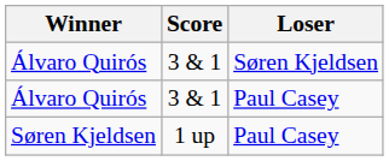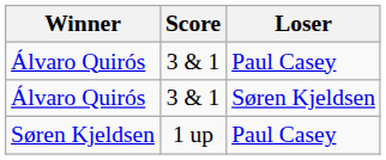 <table class="wikitable" font-size:95%;">
 <tr>
 <th>Winner</th>
 <th>Score</th>
 <th>Loser</th>
 </tr>
 <tr>
 <td><a href='#'>Álvaro Quirós</a></td>
 <td align=center>3 & 1</td>
-<td><a href='#'>Søren Kjeldsen</a></td>
+<td><a href='#'>Paul Casey</a></td>
 </tr>
 <tr>
 <td><a href='#'>Álvaro Quirós</a></td>
 <td align=center>3 & 1</td>
-<td><a href='#'>Paul Casey</a></td>
+<td><a href='#'>Søren Kjeldsen</a></td>
 </tr>
 <tr>
 <td><a href='#'>Søren Kjeldsen</a></td>
 <td align=center>1 up</td>
 <td><a href='#'>Paul Casey</a></td>
 </tr>
 </table>
